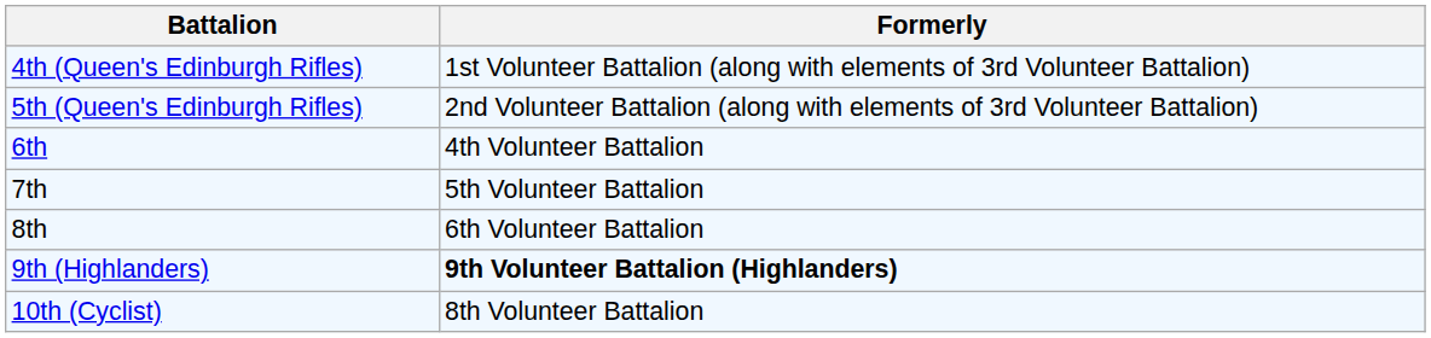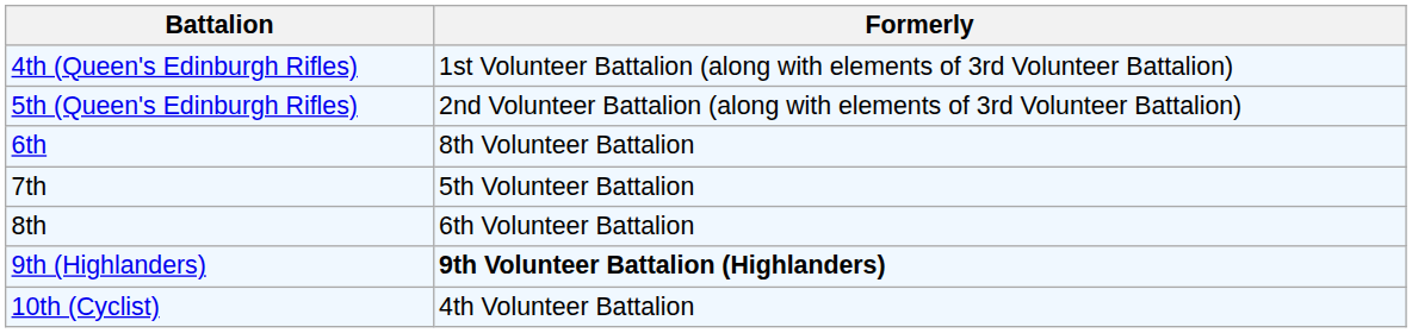 <table class="wikitable" style="width:100%;">
 <tr>
 <th>Battalion</th>
 <th>Formerly</th>
 </tr>
 <tr style="background:#f0f8ff;">
 <td><a href='#'>4th (Queen's Edinburgh Rifles)</a></td>
 <td>1st Volunteer Battalion (along with elements of 3rd Volunteer Battalion)</td>
 </tr>
 <tr style="background:#f0f8ff;">
 <td><a href='#'>5th (Queen's Edinburgh Rifles)</a></td>
 <td>2nd Volunteer Battalion (along with elements of 3rd Volunteer Battalion)</td>
 </tr>
 <tr style="background:#f0f8ff;">
 <td><a href='#'>6th</a></td>
-<td>4th Volunteer Battalion</td>
+<td>8th Volunteer Battalion</td>
 </tr>
 <tr style="background:#f0f8ff;">
 <td>7th</td>
 <td>5th Volunteer Battalion</td>
 </tr>
 <tr style="background:#f0f8ff;">
 <td>8th</td>
 <td>6th Volunteer Battalion</td>
 </tr>
 <tr style="background:#f0f8ff;">
 <td><a href='#'>9th (Highlanders)</a></td>
 <td><strong>9th Volunteer Battalion (Highlanders)</strong></td>
 </tr>
 <tr style="background:#f0f8ff;">
 <td><a href='#'>10th (Cyclist)</a></td>
-<td>8th Volunteer Battalion</td>
+<td>4th Volunteer Battalion</td>
 </tr>
 </table>
